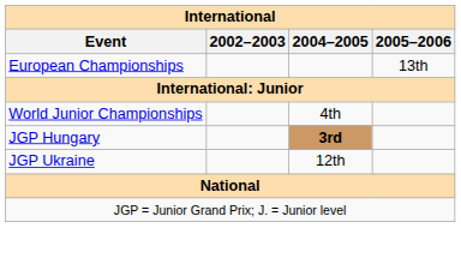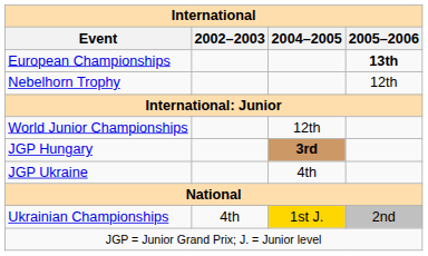 <table class="wikitable" style="text-align:center">
 <tr>
 <th style="background-color: #ffdead; " colspan=4 align=center>International</th>
 </tr>
 <tr>
 <th>Event</th>
 <th>2002–2003</th>
 <th>2004–2005</th>
 <th>2005–2006</th>
 </tr>
 <tr>
 <td align=left><a href='#'>European Championships</a></td>
 <td></td>
 <td></td>
-<td>13th</td>
+<td><strong>13th</strong></td>
+</tr>
+<tr>
+<td align=left><a href='#'>Nebelhorn Trophy</a></td>
+<td></td>
+<td></td>
+<td>12th</td>
 </tr>
 <tr>
 <th style="background-color: #ffdead; " colspan=4 align=center>International: Junior</th>
 </tr>
 <tr>
 <td align=left><a href='#'>World Junior Championships</a></td>
 <td></td>
-<td>4th</td>
+<td>12th</td>
 <td></td>
 </tr>
 <tr>
 <td align=left><a href='#'>JGP Hungary</a></td>
 <td></td>
 <td bgcolor=cc9966><strong>3rd</strong></td>
 <td></td>
 </tr>
 <tr>
 <td align=left><a href='#'>JGP Ukraine</a></td>
 <td></td>
-<td>12th</td>
+<td>4th</td>
 <td></td>
 </tr>
 <tr>
 <th style="background-color: #ffdead; " colspan=4 align=center>National</th>
 </tr>
 <tr>
+<td align=left><a href='#'>Ukrainian Championships</a></td>
+<td>4th</td>
+<td bgcolor=gold>1st J.</td>
+<td bgcolor=silver>2nd</td>
+</tr>
+<tr>
 <td colspan=4 align=center><small> JGP = Junior Grand Prix; J. = Junior level </small></td>
 </tr>
 </table>
